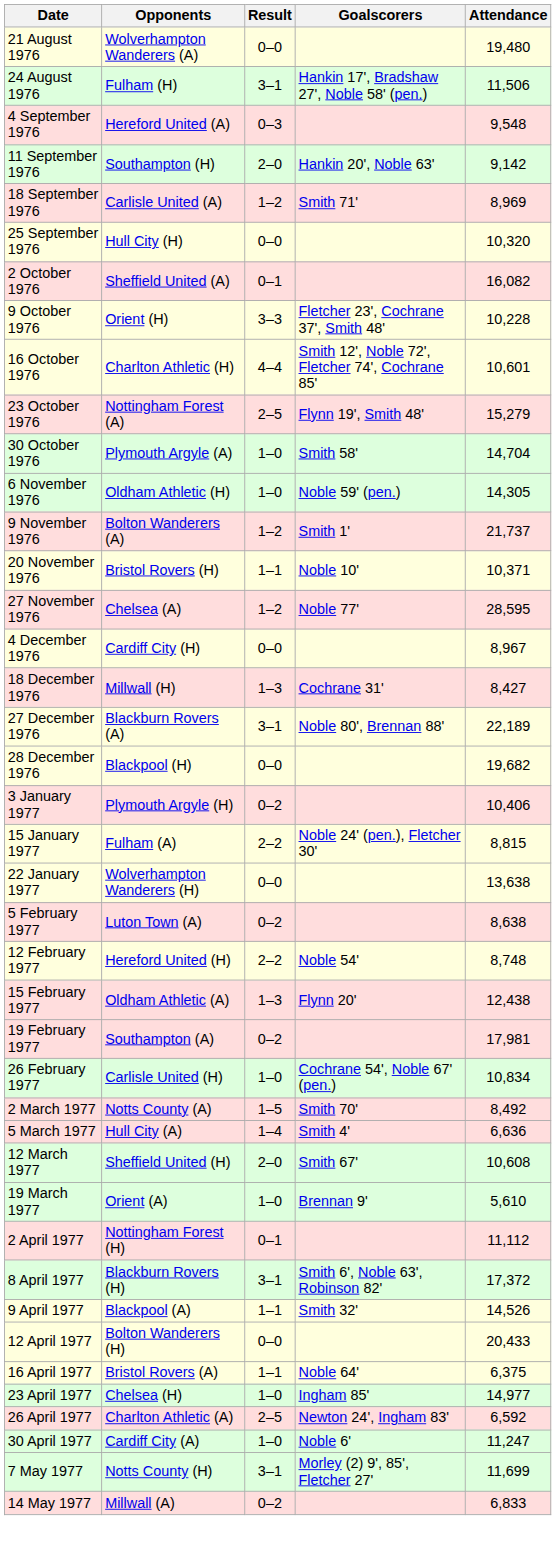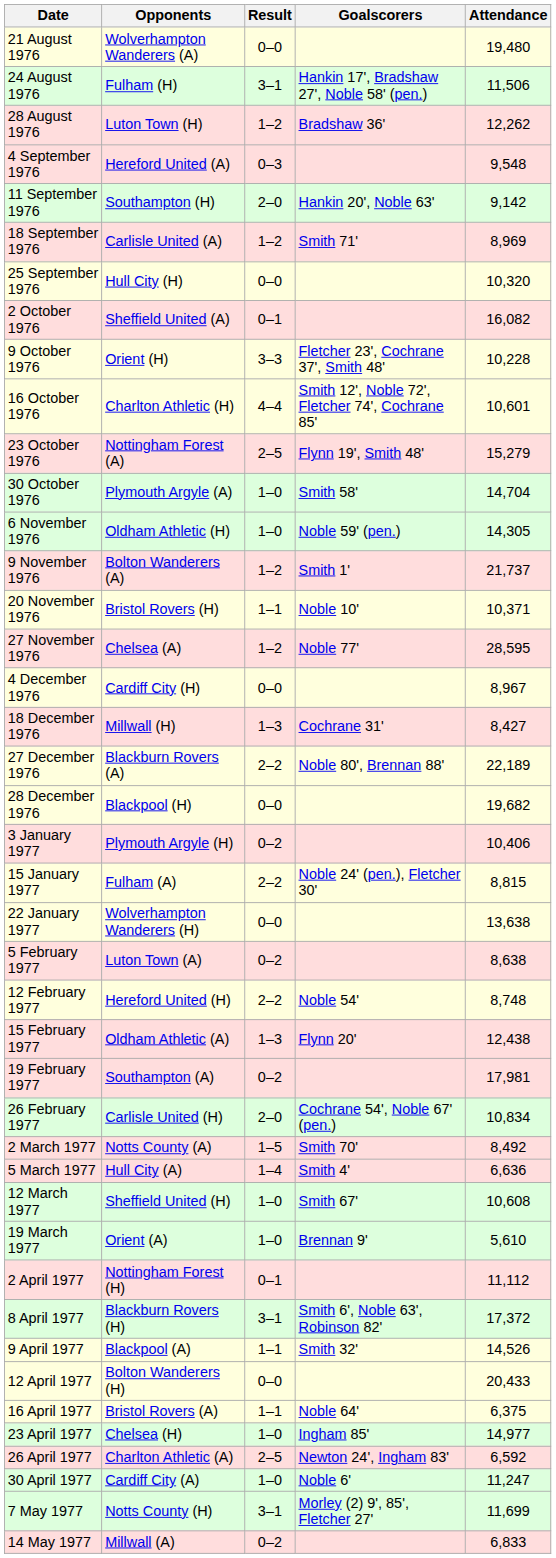 <table class="wikitable">
 <tr>
 <th>Date</th>
 <th>Opponents</th>
 <th>Result</th>
 <th>Goalscorers</th>
 <th>Attendance</th>
 </tr>
 <tr bgcolor="#ffffdd">
 <td>21 August 1976</td>
 <td><a href='#'>Wolverhampton Wanderers</a> (A)</td>
 <td align="center">0–0</td>
 <td></td>
 <td align="center">19,480</td>
 </tr>
 <tr bgcolor="#ddffdd">
 <td>24 August 1976</td>
 <td><a href='#'>Fulham</a> (H)</td>
 <td align="center">3–1</td>
 <td><a href='#'>Hankin</a> 17', <a href='#'>Bradshaw</a> 27', <a href='#'>Noble</a> 58' (<a href='#'>pen.</a>)</td>
 <td align="center">11,506</td>
+</tr>
+<tr bgcolor="#ffdddd">
+<td>28 August 1976</td>
+<td><a href='#'>Luton Town</a> (H)</td>
+<td align="center">1–2</td>
+<td><a href='#'>Bradshaw</a> 36'</td>
+<td align="center">12,262</td>
 </tr>
 <tr bgcolor="#ffdddd">
 <td>4 September 1976</td>
 <td><a href='#'>Hereford United</a> (A)</td>
 <td align="center">0–3</td>
 <td></td>
 <td align="center">9,548</td>
 </tr>
 <tr bgcolor="#ddffdd">
 <td>11 September 1976</td>
 <td><a href='#'>Southampton</a> (H)</td>
 <td align="center">2–0</td>
 <td><a href='#'>Hankin</a> 20', <a href='#'>Noble</a> 63'</td>
 <td align="center">9,142</td>
 </tr>
 <tr bgcolor="#ffdddd">
 <td>18 September 1976</td>
 <td><a href='#'>Carlisle United</a> (A)</td>
 <td align="center">1–2</td>
 <td><a href='#'>Smith</a> 71'</td>
 <td align="center">8,969</td>
 </tr>
 <tr bgcolor="#ffffdd">
 <td>25 September 1976</td>
 <td><a href='#'>Hull City</a> (H)</td>
 <td align="center">0–0</td>
 <td></td>
 <td align="center">10,320</td>
 </tr>
 <tr bgcolor="#ffdddd">
 <td>2 October 1976</td>
 <td><a href='#'>Sheffield United</a> (A)</td>
 <td align="center">0–1</td>
 <td></td>
 <td align="center">16,082</td>
 </tr>
 <tr bgcolor="#ffffdd">
 <td>9 October 1976</td>
 <td><a href='#'>Orient</a> (H)</td>
 <td align="center">3–3</td>
 <td><a href='#'>Fletcher</a> 23', <a href='#'>Cochrane</a> 37', <a href='#'>Smith</a> 48'</td>
 <td align="center">10,228</td>
 </tr>
 <tr bgcolor="#ffffdd">
 <td>16 October 1976</td>
 <td><a href='#'>Charlton Athletic</a> (H)</td>
 <td align="center">4–4</td>
 <td><a href='#'>Smith</a> 12', <a href='#'>Noble</a> 72', <a href='#'>Fletcher</a> 74', <a href='#'>Cochrane</a> 85'</td>
 <td align="center">10,601</td>
 </tr>
 <tr bgcolor="#ffdddd">
 <td>23 October 1976</td>
 <td><a href='#'>Nottingham Forest</a> (A)</td>
 <td align="center">2–5</td>
 <td><a href='#'>Flynn</a> 19', <a href='#'>Smith</a> 48'</td>
 <td align="center">15,279</td>
 </tr>
 <tr bgcolor="#ddffdd">
 <td>30 October 1976</td>
 <td><a href='#'>Plymouth Argyle</a> (A)</td>
 <td align="center">1–0</td>
 <td><a href='#'>Smith</a> 58'</td>
 <td align="center">14,704</td>
 </tr>
 <tr bgcolor="#ddffdd">
 <td>6 November 1976</td>
 <td><a href='#'>Oldham Athletic</a> (H)</td>
 <td align="center">1–0</td>
 <td><a href='#'>Noble</a> 59' (<a href='#'>pen.</a>)</td>
 <td align="center">14,305</td>
 </tr>
 <tr bgcolor="#ffdddd">
 <td>9 November 1976</td>
 <td><a href='#'>Bolton Wanderers</a> (A)</td>
 <td align="center">1–2</td>
 <td><a href='#'>Smith</a> 1'</td>
 <td align="center">21,737</td>
 </tr>
 <tr bgcolor="#ffffdd">
 <td>20 November 1976</td>
 <td><a href='#'>Bristol Rovers</a> (H)</td>
 <td align="center">1–1</td>
 <td><a href='#'>Noble</a> 10'</td>
 <td align="center">10,371</td>
 </tr>
 <tr bgcolor="#ffdddd">
 <td>27 November 1976</td>
 <td><a href='#'>Chelsea</a> (A)</td>
 <td align="center">1–2</td>
 <td><a href='#'>Noble</a> 77'</td>
 <td align="center">28,595</td>
 </tr>
 <tr bgcolor="#ffffdd">
 <td>4 December 1976</td>
 <td><a href='#'>Cardiff City</a> (H)</td>
 <td align="center">0–0</td>
 <td></td>
 <td align="center">8,967</td>
 </tr>
 <tr bgcolor="#ffdddd">
 <td>18 December 1976</td>
 <td><a href='#'>Millwall</a> (H)</td>
 <td align="center">1–3</td>
 <td><a href='#'>Cochrane</a> 31'</td>
 <td align="center">8,427</td>
 </tr>
 <tr bgcolor="#ffffdd">
 <td>27 December 1976</td>
 <td><a href='#'>Blackburn Rovers</a> (A)</td>
-<td align="center">3–1</td>
+<td align="center">2–2</td>
 <td><a href='#'>Noble</a> 80', <a href='#'>Brennan</a> 88'</td>
 <td align="center">22,189</td>
 </tr>
 <tr bgcolor="#ffffdd">
 <td>28 December 1976</td>
 <td><a href='#'>Blackpool</a> (H)</td>
 <td align="center">0–0</td>
 <td></td>
 <td align="center">19,682</td>
 </tr>
 <tr bgcolor="#ffdddd">
 <td>3 January 1977</td>
 <td><a href='#'>Plymouth Argyle</a> (H)</td>
 <td align="center">0–2</td>
 <td></td>
 <td align="center">10,406</td>
 </tr>
 <tr bgcolor="#ffffdd">
 <td>15 January 1977</td>
 <td><a href='#'>Fulham</a> (A)</td>
 <td align="center">2–2</td>
 <td><a href='#'>Noble</a> 24' (<a href='#'>pen.</a>), <a href='#'>Fletcher</a> 30'</td>
 <td align="center">8,815</td>
 </tr>
 <tr bgcolor="#ffffdd">
 <td>22 January 1977</td>
 <td><a href='#'>Wolverhampton Wanderers</a> (H)</td>
 <td align="center">0–0</td>
 <td></td>
 <td align="center">13,638</td>
 </tr>
 <tr bgcolor="#ffdddd">
 <td>5 February 1977</td>
 <td><a href='#'>Luton Town</a> (A)</td>
 <td align="center">0–2</td>
 <td></td>
 <td align="center">8,638</td>
 </tr>
 <tr bgcolor="#ffffdd">
 <td>12 February 1977</td>
 <td><a href='#'>Hereford United</a> (H)</td>
 <td align="center">2–2</td>
 <td><a href='#'>Noble</a> 54'</td>
 <td align="center">8,748</td>
 </tr>
 <tr bgcolor="#ffdddd">
 <td>15 February 1977</td>
 <td><a href='#'>Oldham Athletic</a> (A)</td>
 <td align="center">1–3</td>
 <td><a href='#'>Flynn</a> 20'</td>
 <td align="center">12,438</td>
 </tr>
 <tr bgcolor="#ffdddd">
 <td>19 February 1977</td>
 <td><a href='#'>Southampton</a> (A)</td>
 <td align="center">0–2</td>
 <td></td>
 <td align="center">17,981</td>
 </tr>
 <tr bgcolor="#ddffdd">
 <td>26 February 1977</td>
 <td><a href='#'>Carlisle United</a> (H)</td>
-<td align="center">1–0</td>
+<td align="center">2–0</td>
 <td><a href='#'>Cochrane</a> 54', <a href='#'>Noble</a> 67' (<a href='#'>pen.</a>)</td>
 <td align="center">10,834</td>
 </tr>
 <tr bgcolor="#ffdddd">
 <td>2 March 1977</td>
 <td><a href='#'>Notts County</a> (A)</td>
 <td align="center">1–5</td>
 <td><a href='#'>Smith</a> 70'</td>
 <td align="center">8,492</td>
 </tr>
 <tr bgcolor="#ffdddd">
 <td>5 March 1977</td>
 <td><a href='#'>Hull City</a> (A)</td>
 <td align="center">1–4</td>
 <td><a href='#'>Smith</a> 4'</td>
 <td align="center">6,636</td>
 </tr>
 <tr bgcolor="#ddffdd">
 <td>12 March 1977</td>
 <td><a href='#'>Sheffield United</a> (H)</td>
-<td align="center">2–0</td>
+<td align="center">1–0</td>
 <td><a href='#'>Smith</a> 67'</td>
 <td align="center">10,608</td>
 </tr>
 <tr bgcolor="#ddffdd">
 <td>19 March 1977</td>
 <td><a href='#'>Orient</a> (A)</td>
 <td align="center">1–0</td>
 <td><a href='#'>Brennan</a> 9'</td>
 <td align="center">5,610</td>
 </tr>
 <tr bgcolor="#ffdddd">
 <td>2 April 1977</td>
 <td><a href='#'>Nottingham Forest</a> (H)</td>
 <td align="center">0–1</td>
 <td></td>
 <td align="center">11,112</td>
 </tr>
 <tr bgcolor="#ddffdd">
 <td>8 April 1977</td>
 <td><a href='#'>Blackburn Rovers</a> (H)</td>
 <td align="center">3–1</td>
 <td><a href='#'>Smith</a> 6', <a href='#'>Noble</a> 63', <a href='#'>Robinson</a> 82'</td>
 <td align="center">17,372</td>
 </tr>
 <tr bgcolor="#ffffdd">
 <td>9 April 1977</td>
 <td><a href='#'>Blackpool</a> (A)</td>
 <td align="center">1–1</td>
 <td><a href='#'>Smith</a> 32'</td>
 <td align="center">14,526</td>
 </tr>
 <tr bgcolor="#ffffdd">
 <td>12 April 1977</td>
 <td><a href='#'>Bolton Wanderers</a> (H)</td>
 <td align="center">0–0</td>
 <td></td>
 <td align="center">20,433</td>
 </tr>
 <tr bgcolor="#ffffdd">
 <td>16 April 1977</td>
 <td><a href='#'>Bristol Rovers</a> (A)</td>
 <td align="center">1–1</td>
 <td><a href='#'>Noble</a> 64'</td>
 <td align="center">6,375</td>
 </tr>
 <tr bgcolor="#ddffdd">
 <td>23 April 1977</td>
 <td><a href='#'>Chelsea</a> (H)</td>
 <td align="center">1–0</td>
 <td><a href='#'>Ingham</a> 85'</td>
 <td align="center">14,977</td>
 </tr>
 <tr bgcolor="#ffdddd">
 <td>26 April 1977</td>
 <td><a href='#'>Charlton Athletic</a> (A)</td>
 <td align="center">2–5</td>
 <td><a href='#'>Newton</a> 24', <a href='#'>Ingham</a> 83'</td>
 <td align="center">6,592</td>
 </tr>
 <tr bgcolor="#ddffdd">
 <td>30 April 1977</td>
 <td><a href='#'>Cardiff City</a> (A)</td>
 <td align="center">1–0</td>
 <td><a href='#'>Noble</a> 6'</td>
 <td align="center">11,247</td>
 </tr>
 <tr bgcolor="#ddffdd">
 <td>7 May 1977</td>
 <td><a href='#'>Notts County</a> (H)</td>
 <td align="center">3–1</td>
 <td><a href='#'>Morley</a> (2) 9', 85', <a href='#'>Fletcher</a> 27'</td>
 <td align="center">11,699</td>
 </tr>
 <tr bgcolor="#ffdddd">
 <td>14 May 1977</td>
 <td><a href='#'>Millwall</a> (A)</td>
 <td align="center">0–2</td>
 <td></td>
 <td align="center">6,833</td>
 </tr>
 </table>
